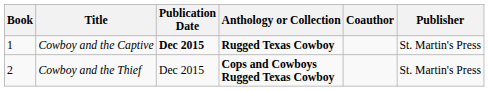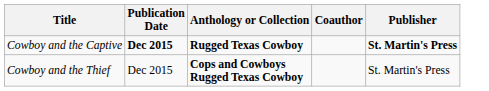 <table class="wikitable">
 <tr>
-<th>Book<br></th>
 <th>Title</th>
 <th>Publication<br>Date</th>
 <th>Anthology or Collection</th>
 <th>Coauthor</th>
 <th>Publisher</th>
 </tr>
 <tr>
-<td>1</td>
 <td><em>Cowboy and the Captive</em></td>
 <td><strong>Dec 2015</strong></td>
 <td><strong>Rugged Texas Cowboy</strong></td>
 <td></td>
-<td>St. Martin's Press</td>
+<td><strong>St. Martin's Press</strong></td>
 </tr>
 <tr>
-<td>2</td>
 <td><em>Cowboy and the Thief</em></td>
 <td>Dec 2015</td>
 <td><strong>Cops and Cowboys</strong><br><strong>Rugged Texas Cowboy</strong></td>
 <td></td>
 <td>St. Martin's Press</td>
 </tr>
 </table>
